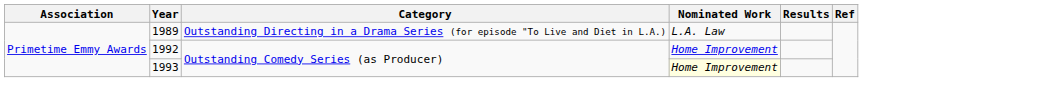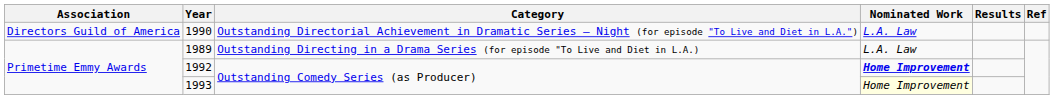 <table class="wikitable">
 <tr>
 <th>Association</th>
 <th>Year</th>
 <th>Category</th>
 <th>Nominated Work</th>
 <th>Results</th>
 <th>Ref</th>
+</tr>
+<tr>
+<td><a href='#'>Directors Guild of America</a></td>
+<td>1990</td>
+<td><a href='#'>Outstanding Directorial Achievement in Dramatic Series — Night</a> <small>(for episode <a href='#'>"To Live and Diet in L.A."</a>)</small></td>
+<td><em><a href='#'>L.A. Law</a></em></td>
+<td></td>
+<td></td>
 </tr>
 <tr>
 <td rowspan="3"><a href='#'>Primetime Emmy Awards</a></td>
 <td>1989</td>
 <td><a href='#'>Outstanding Directing in a Drama Series</a> <small>(for episode "To Live and Diet in L.A.)</small></td>
 <td><em>L.A. Law</em></td>
 <td></td>
 <td rowspan="3"></td>
 </tr>
 <tr>
 <td>1992</td>
 <td rowspan="2"><a href='#'>Outstanding Comedy Series</a> (as Producer)</td>
-<td><em><a href='#'>Home Improvement</a></em></td>
+<td><strong><em><a href='#'>Home Improvement</a></em></strong></td>
 <td></td>
 </tr>
 <tr>
 <td>1993</td>
 <td style="background: lightyellow;"><em>Home Improvement</em></td>
 <td></td>
 </tr>
 </table>
